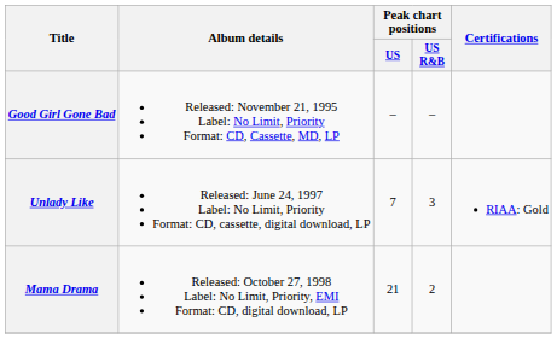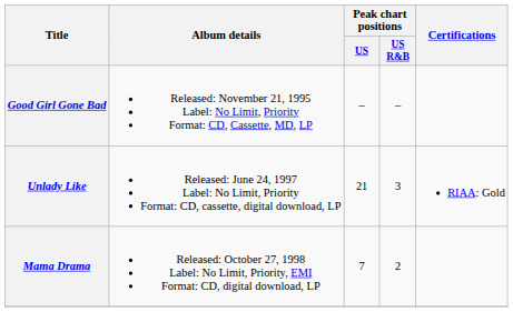 <table class="wikitable plainrowheaders" style="text-align:center;">
 <tr>
 <th scope="col" rowspan="2">Title</th>
 <th scope="col" rowspan="2">Album details</th>
 <th scope="col" colspan="2">Peak chart positions</th>
 <th scope="col" rowspan="2"><a href='#'>Certifications</a></th>
 </tr>
 <tr>
 <th scope="col" style="width:3em;font-size:90%;"><a href='#'>US</a></th>
 <th scope="col" style="width:3em;font-size:90%;"><a href='#'>US R&B</a></th>
 </tr>
 <tr>
 <th scope="row"><em><a href='#'>Good Girl Gone Bad</a></em></th>
 <td><br><ul><li>Released: November 21, 1995</li><li>Label: <a href='#'>No Limit</a>, <a href='#'>Priority</a></li><li>Format: <a href='#'>CD</a>, <a href='#'>Cassette</a>, <a href='#'>MD</a>, <a href='#'>LP</a></li></ul></td>
 <td>–</td>
 <td>–</td>
 <td></td>
 </tr>
 <tr>
 <th scope="row"><em><a href='#'>Unlady Like</a></em></th>
 <td><br><ul><li>Released: June 24, 1997</li><li>Label: No Limit, Priority</li><li>Format: CD, cassette, digital download, LP</li></ul></td>
-<td>7</td>
+<td>21</td>
 <td>3</td>
 <td><br><ul><li><a href='#'>RIAA</a>: Gold</li></ul></td>
 </tr>
 <tr>
 <th scope="row"><em><a href='#'>Mama Drama</a></em></th>
 <td><br><ul><li>Released: October 27, 1998</li><li>Label: No Limit, Priority, <a href='#'>EMI</a></li><li>Format: CD, digital download, LP</li></ul></td>
-<td>21</td>
+<td>7</td>
 <td>2</td>
 <td></td>
 </tr>
 <tr>
 </tr>
 </table>
